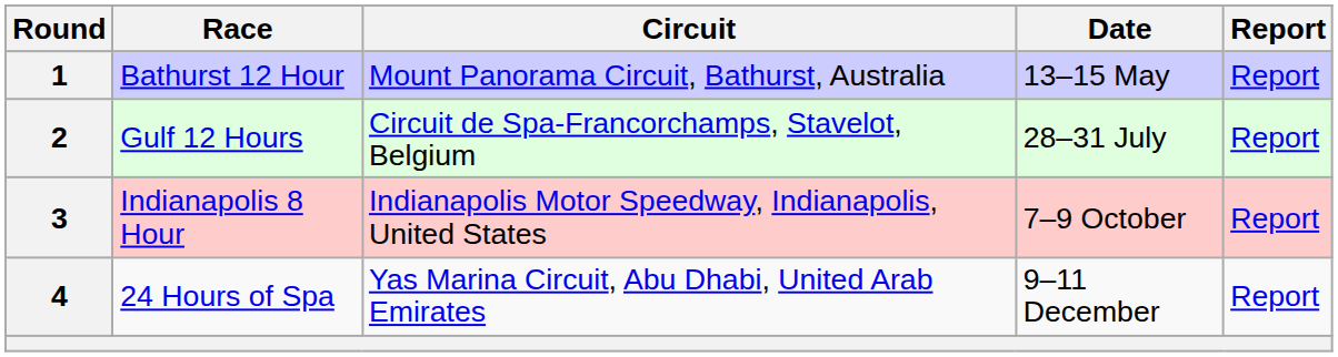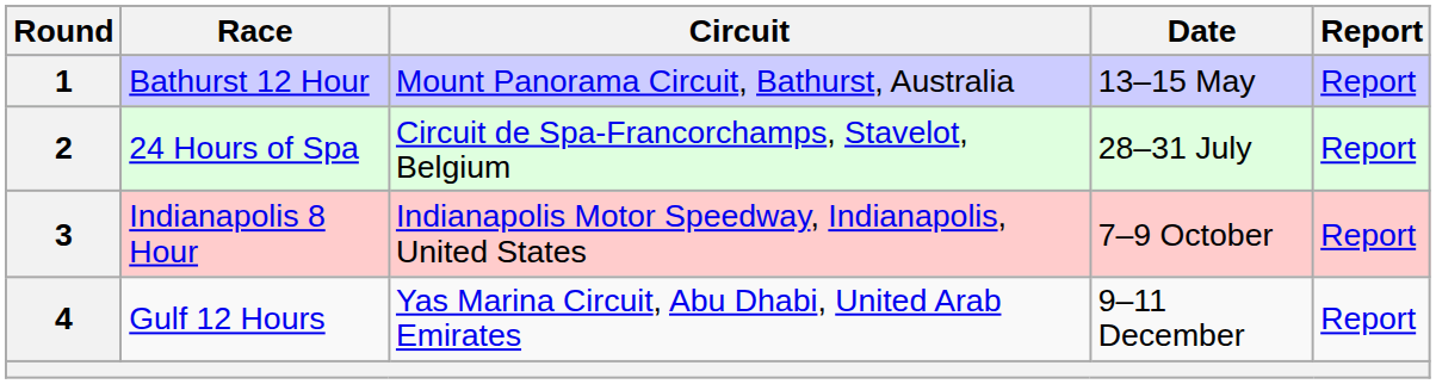 <table class="wikitable" style=font-size:85%;>
 <tr>
 <th>Round</th>
 <th>Race</th>
 <th>Circuit</th>
 <th>Date</th>
 <th>Report</th>
 </tr>
 <tr bgcolor=#CCCCFF>
 <th>1</th>
 <td> <a href='#'>Bathurst 12 Hour</a></td>
 <td><a href='#'>Mount Panorama Circuit</a>, <a href='#'>Bathurst</a>, Australia</td>
 <td>13–15 May</td>
 <td><a href='#'>Report</a></td>
 </tr>
 <tr bgcolor=#DFFFDF>
 <th>2</th>
-<td> <a href='#'>Gulf 12 Hours</a></td>
+<td> <a href='#'>24 Hours of Spa</a></td>
 <td><a href='#'>Circuit de Spa-Francorchamps</a>, <a href='#'>Stavelot</a>, Belgium</td>
 <td>28–31 July</td>
 <td><a href='#'>Report</a></td>
 </tr>
 <tr bgcolor=#FFCCCC>
 <th>3</th>
 <td> <a href='#'>Indianapolis 8 Hour</a></td>
 <td><a href='#'>Indianapolis Motor Speedway</a>, <a href='#'>Indianapolis</a>, United States</td>
 <td>7–9 October</td>
 <td><a href='#'>Report</a></td>
 </tr>
 <tr>
 <th>4</th>
-<td> <a href='#'>24 Hours of Spa</a></td>
+<td> <a href='#'>Gulf 12 Hours</a></td>
 <td><a href='#'>Yas Marina Circuit</a>, <a href='#'>Abu Dhabi</a>, <a href='#'>United Arab Emirates</a></td>
 <td>9–11 December</td>
 <td><a href='#'>Report</a></td>
 </tr>
 <tr>
 <th colspan=5></th>
 </tr>
 </table>
